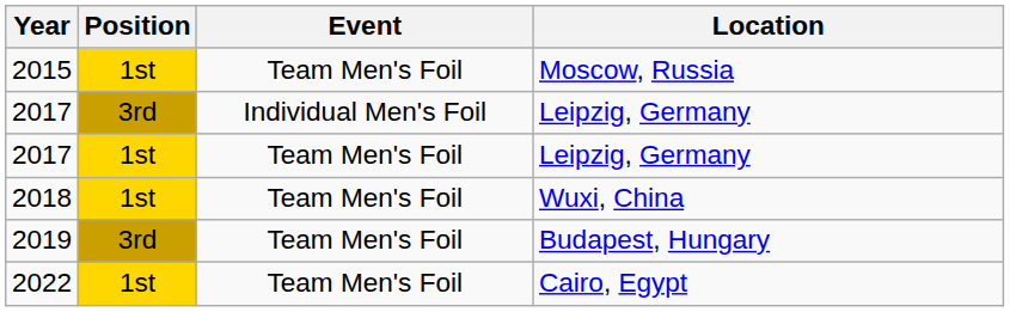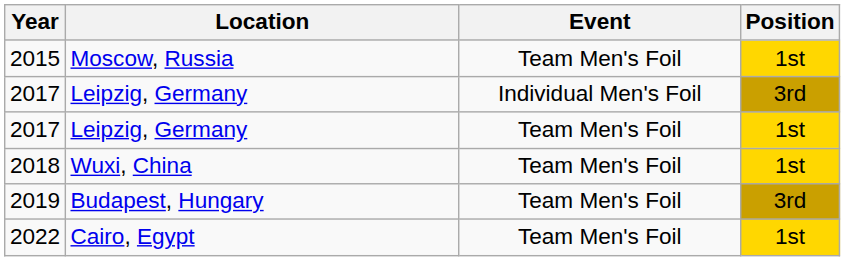 <table class="wikitable" style="text-align:center;">
 <tr>
 <th>Year</th>
+<th style="width:17em">Location</th>
+<th style="width:12em">Event</th>
 <th>Position</th>
-<th style="width:12em">Event</th>
-<th style="width:17em">Location</th>
 </tr>
 <tr>
 <td>2015</td>
+<td rowspan="1" align="left"> <a href='#'>Moscow</a>, <a href='#'>Russia</a></td>
+<td>Team Men's Foil</td>
 <td bgcolor="gold">1st</td>
-<td>Team Men's Foil</td>
-<td rowspan="1" align="left"> <a href='#'>Moscow</a>, <a href='#'>Russia</a></td>
 </tr>
 <tr>
 <td>2017</td>
+<td rowspan="1" align="left"> <a href='#'>Leipzig</a>, <a href='#'>Germany</a></td>
+<td>Individual Men's Foil</td>
 <td bgcolor="caramel">3rd</td>
-<td>Individual Men's Foil</td>
-<td rowspan="1" align="left"> <a href='#'>Leipzig</a>, <a href='#'>Germany</a></td>
 </tr>
 <tr>
 <td>2017</td>
+<td rowspan="1" align="left"> <a href='#'>Leipzig</a>, <a href='#'>Germany</a></td>
+<td>Team Men's Foil</td>
 <td bgcolor="gold">1st</td>
-<td>Team Men's Foil</td>
-<td rowspan="1" align="left"> <a href='#'>Leipzig</a>, <a href='#'>Germany</a></td>
 </tr>
 <tr>
 <td>2018</td>
+<td rowspan="1" align="left"> <a href='#'>Wuxi</a>, <a href='#'>China</a></td>
+<td>Team Men's Foil</td>
 <td bgcolor="gold">1st</td>
-<td>Team Men's Foil</td>
-<td rowspan="1" align="left"> <a href='#'>Wuxi</a>, <a href='#'>China</a></td>
 </tr>
 <tr>
 <td>2019</td>
+<td rowspan="1" align="left"> <a href='#'>Budapest</a>, <a href='#'>Hungary</a></td>
+<td>Team Men's Foil</td>
 <td bgcolor="caramel">3rd</td>
-<td>Team Men's Foil</td>
-<td rowspan="1" align="left"> <a href='#'>Budapest</a>, <a href='#'>Hungary</a></td>
 </tr>
 <tr>
 <td>2022</td>
+<td rowspan="1" align="left"> <a href='#'>Cairo</a>, <a href='#'>Egypt</a></td>
+<td>Team Men's Foil</td>
 <td bgcolor="gold">1st</td>
-<td>Team Men's Foil</td>
-<td rowspan="1" align="left"> <a href='#'>Cairo</a>, <a href='#'>Egypt</a></td>
 </tr>
 </table>
